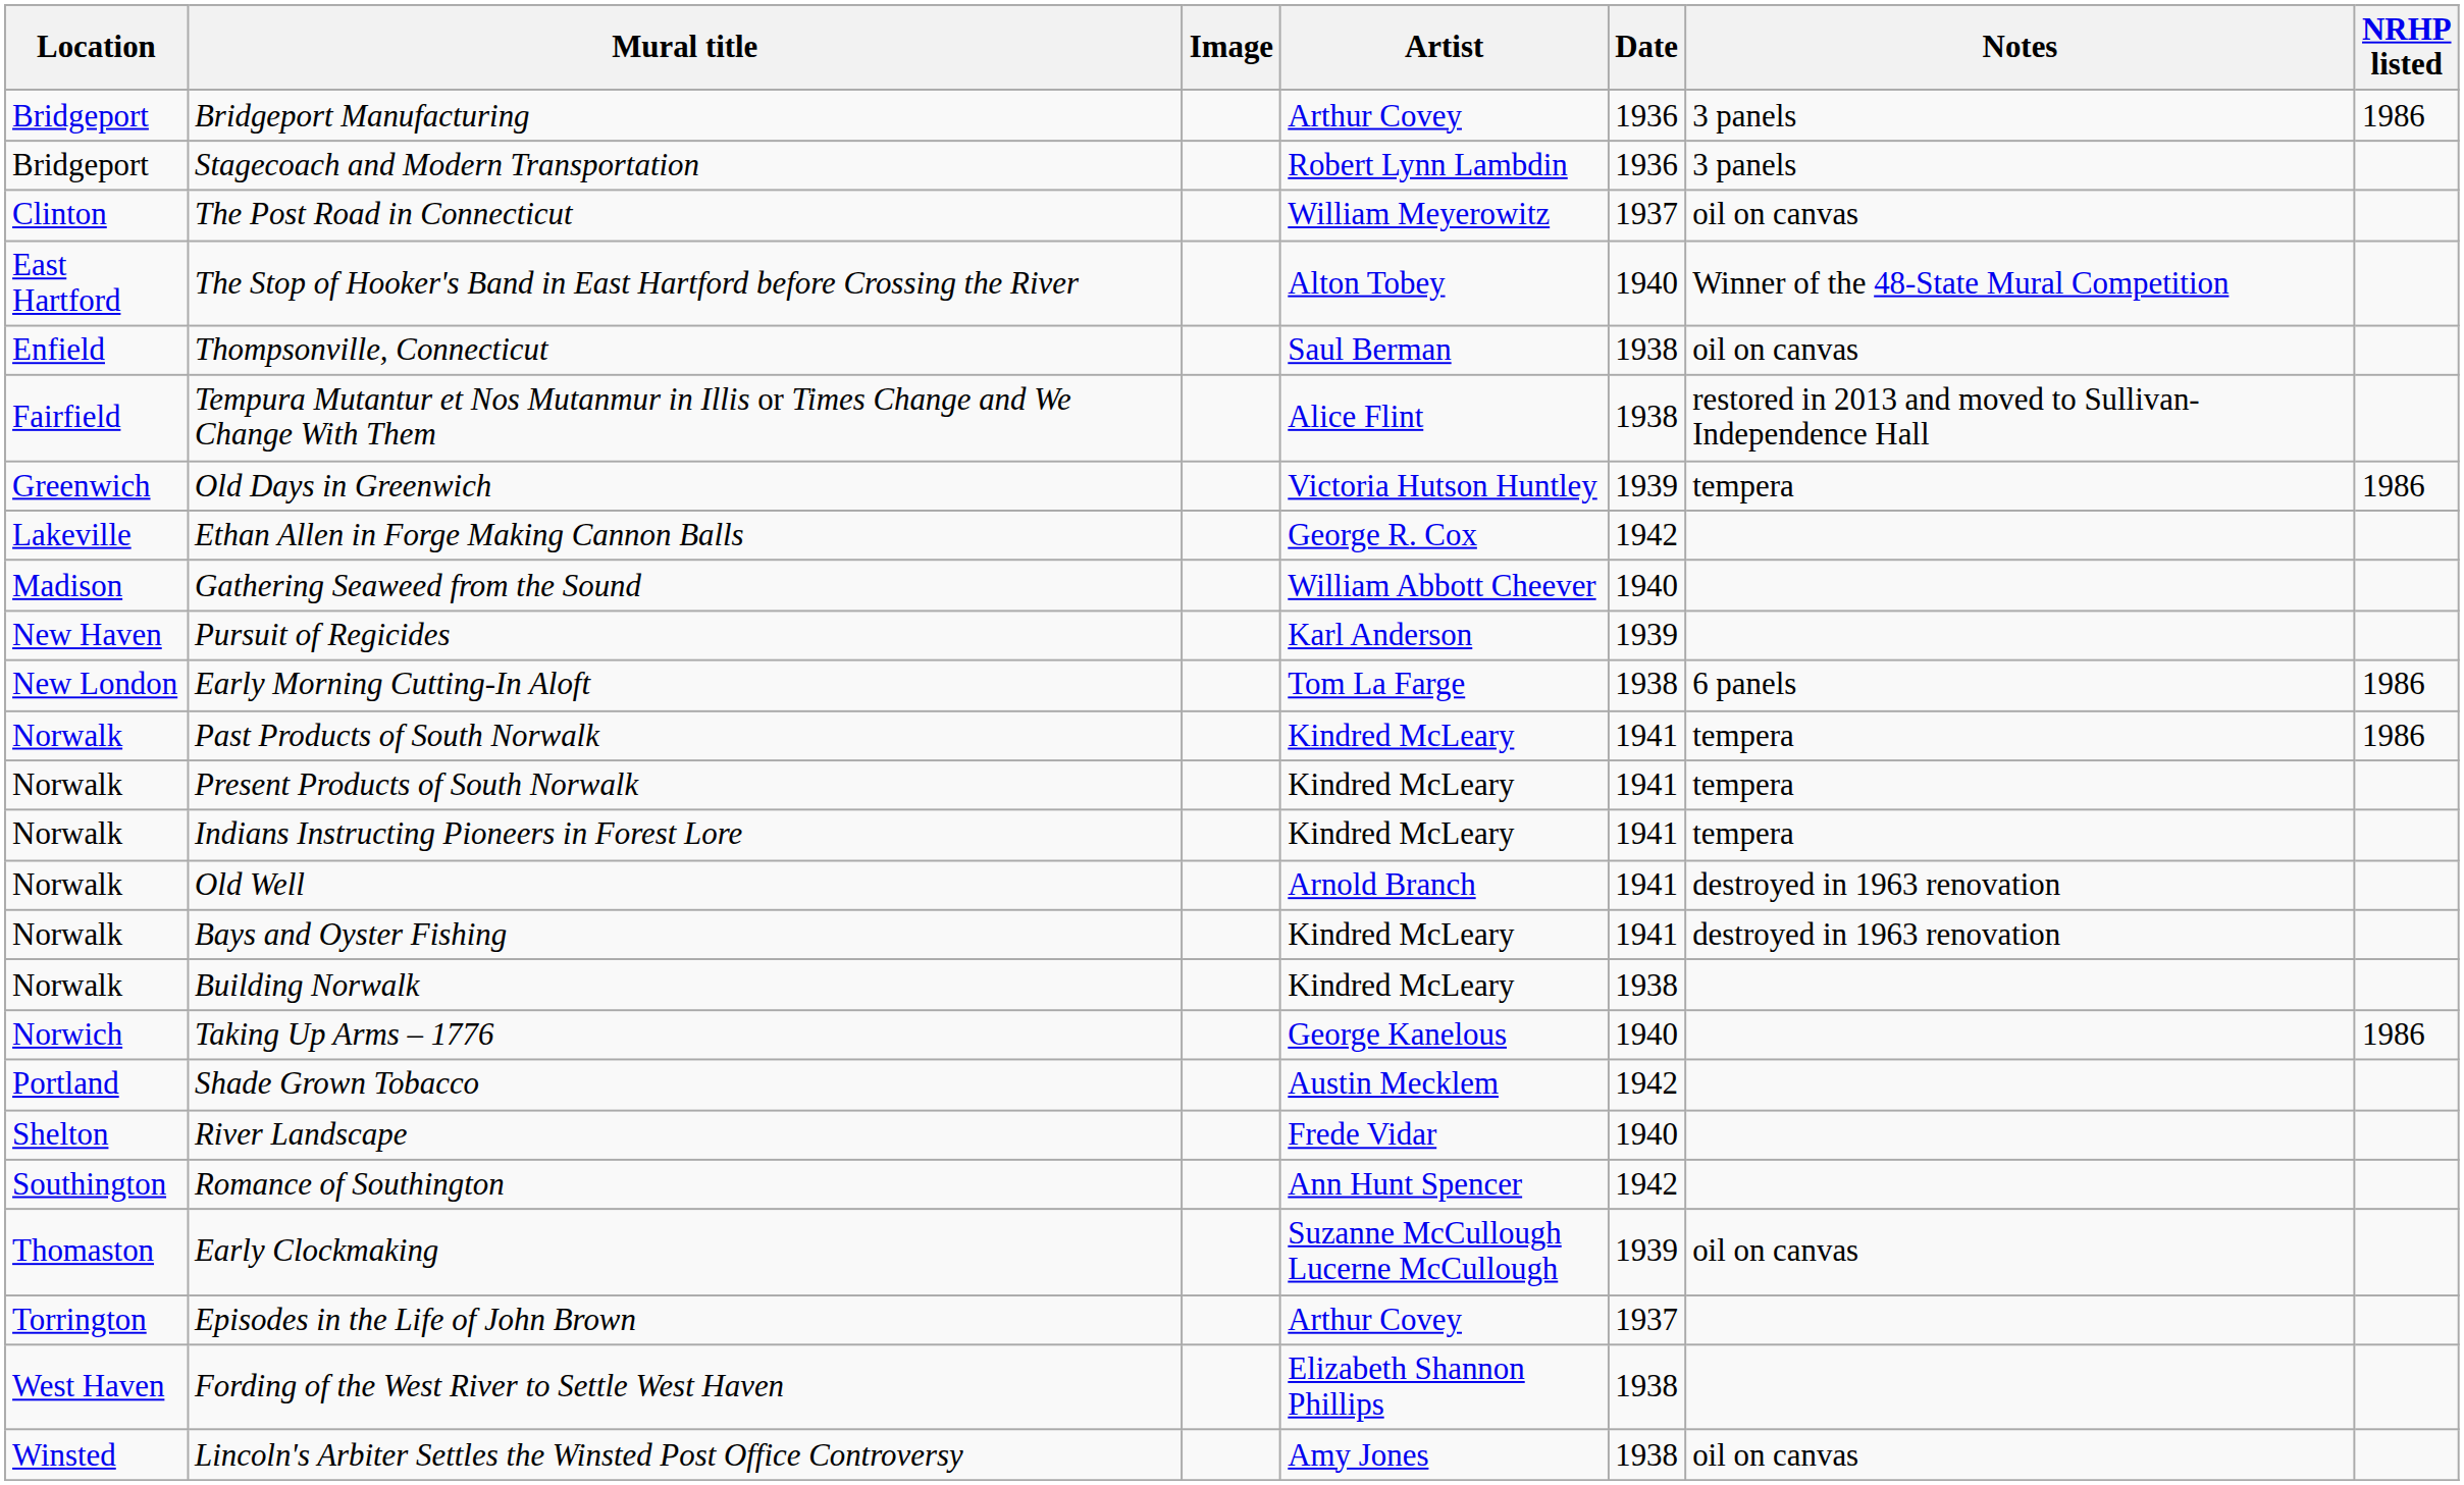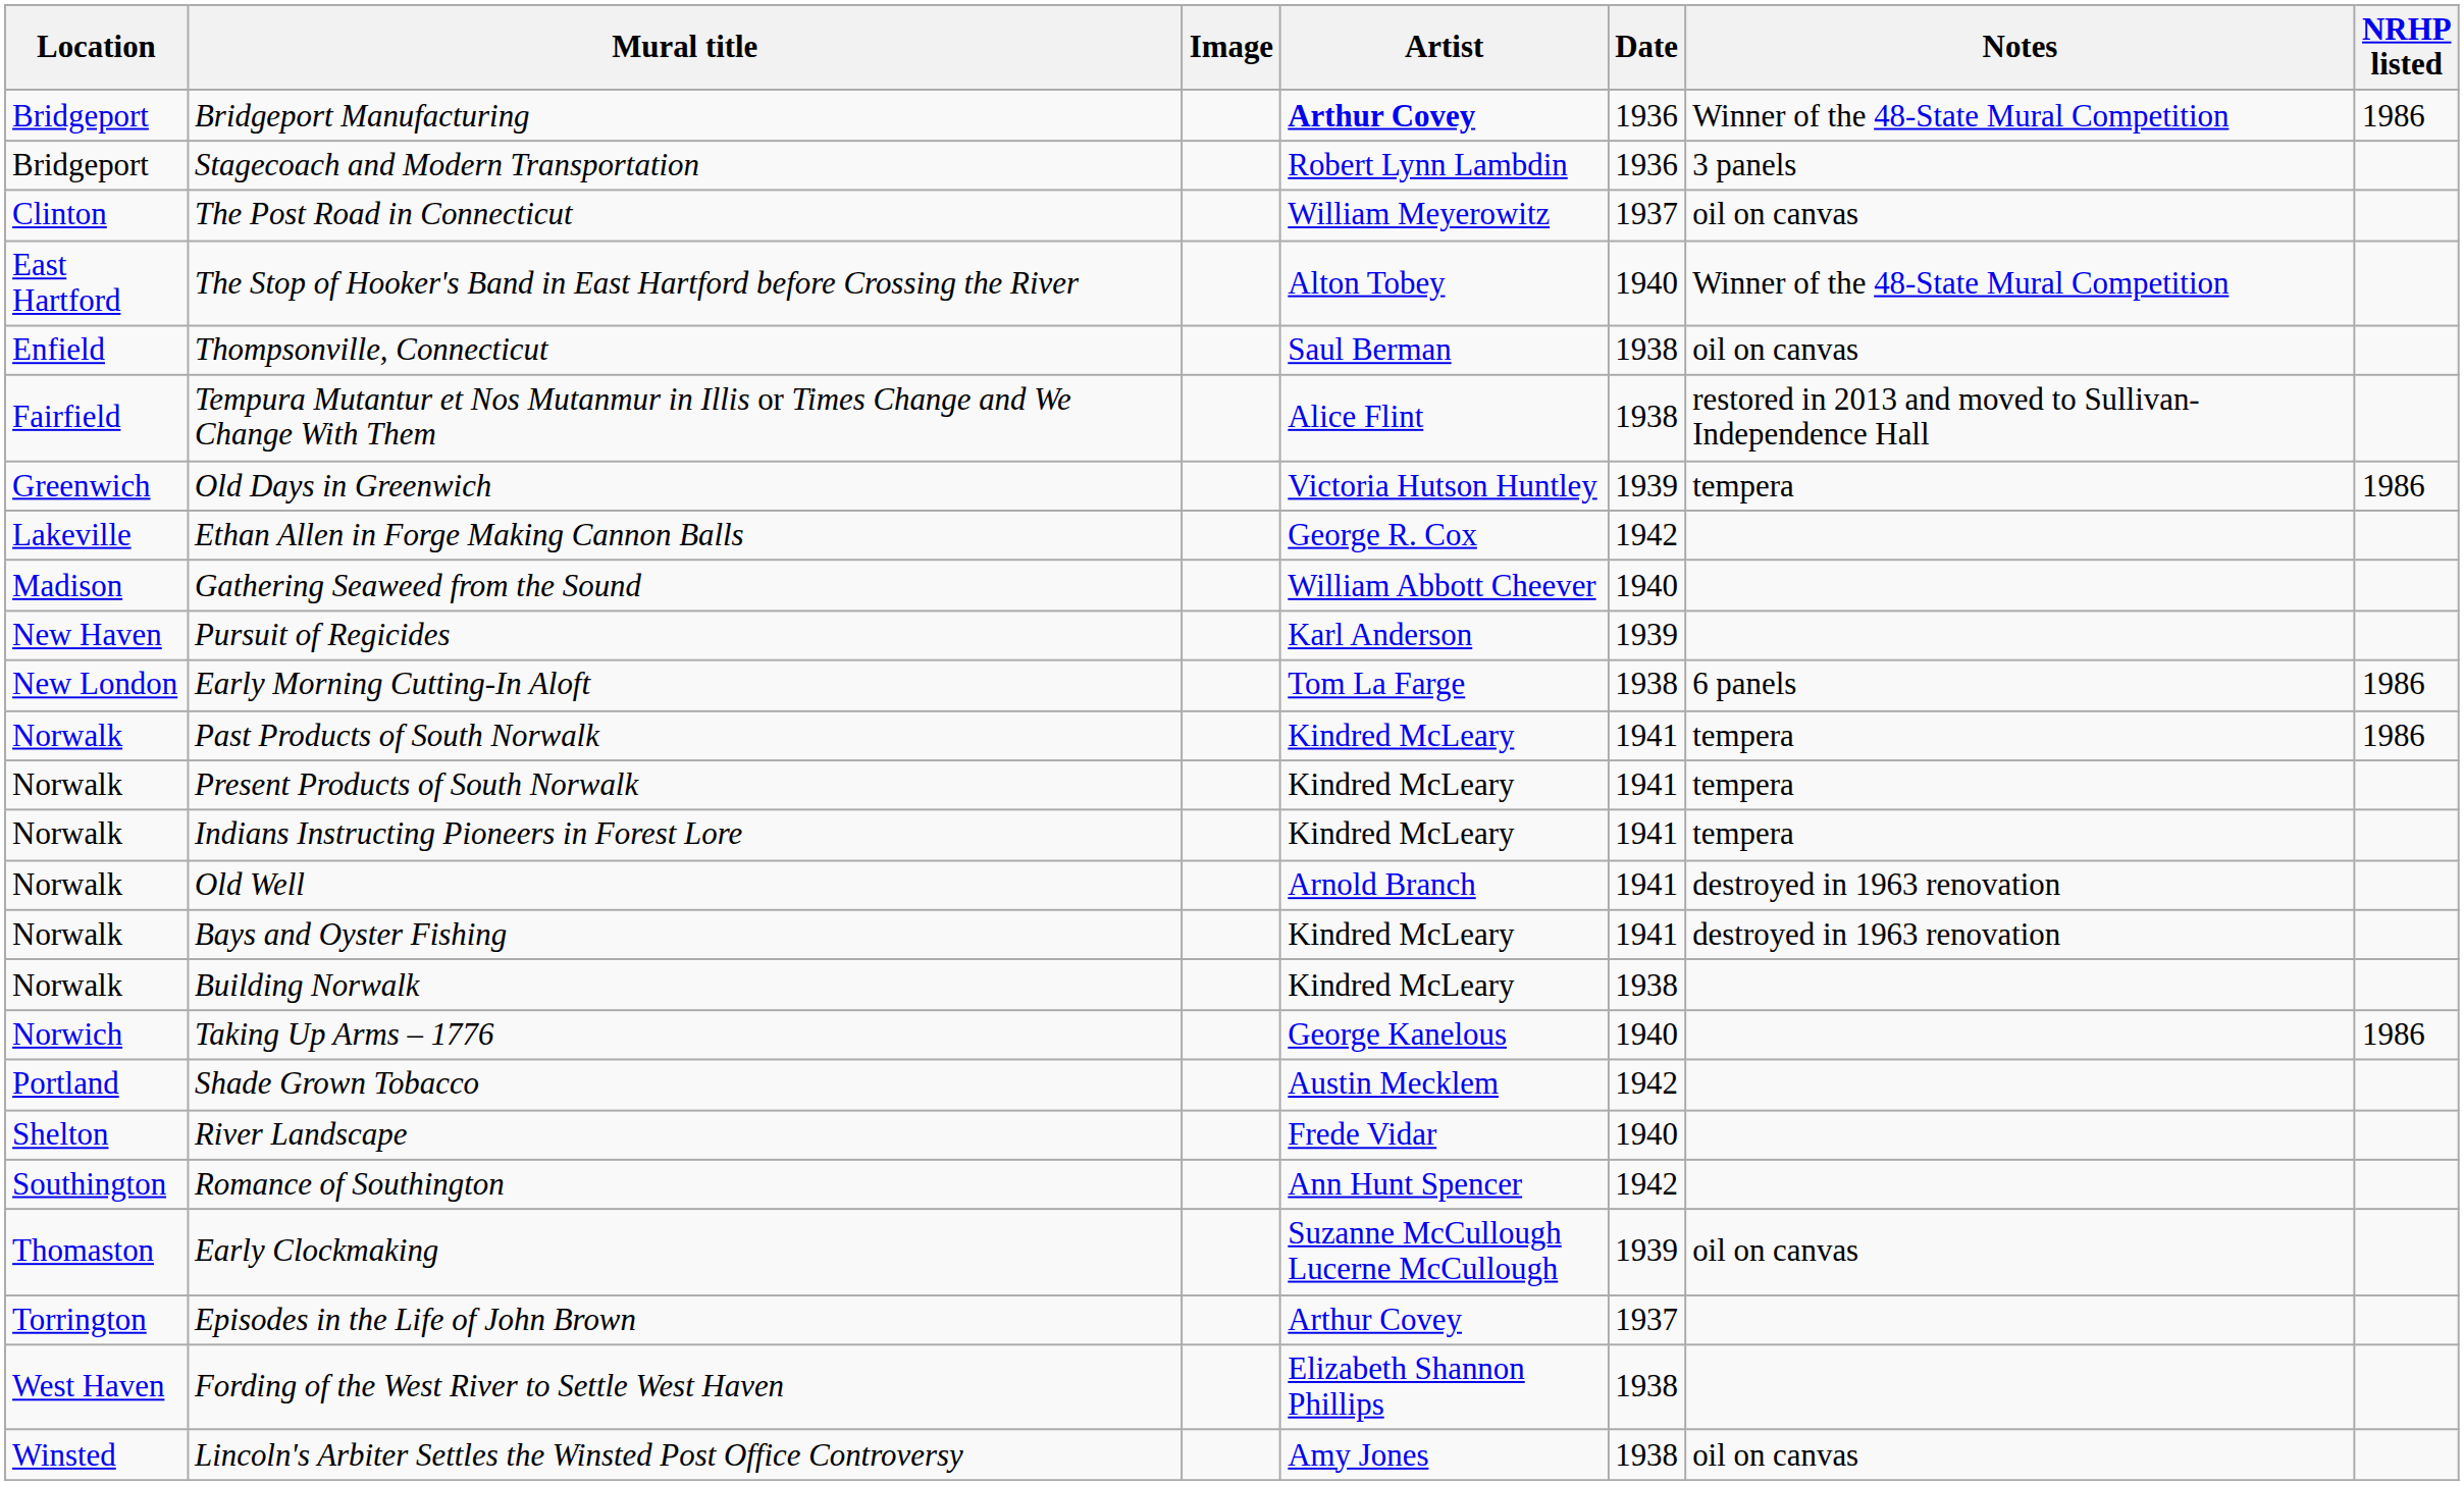 <table class="wikitable sortable">
 <tr>
 <th>Location</th>
 <th>Mural title</th>
 <th>Image</th>
 <th>Artist</th>
 <th>Date</th>
 <th>Notes</th>
 <th><a href='#'>NRHP</a><br>listed</th>
 </tr>
 <tr>
 <td><a href='#'>Bridgeport</a></td>
 <td><em>Bridgeport Manufacturing</em></td>
 <td></td>
-<td><a href='#'>Arthur Covey</a></td>
+<td><strong><a href='#'>Arthur Covey</a></strong></td>
 <td>1936</td>
-<td>3 panels</td>
+<td>Winner of the <a href='#'>48-State Mural Competition</a></td>
 <td>1986</td>
 </tr>
 <tr>
 <td>Bridgeport</td>
 <td><em>Stagecoach and Modern Transportation</em></td>
 <td></td>
 <td><a href='#'>Robert Lynn Lambdin</a></td>
 <td>1936</td>
 <td>3 panels</td>
 <td></td>
 </tr>
 <tr>
 <td><a href='#'>Clinton</a></td>
 <td><em>The Post Road in Connecticut</em></td>
 <td></td>
 <td><a href='#'>William Meyerowitz</a></td>
 <td>1937</td>
 <td>oil on canvas</td>
 <td></td>
 </tr>
 <tr>
 <td><a href='#'>East Hartford</a></td>
 <td><em>The Stop of Hooker's Band in East Hartford before Crossing the River</em></td>
 <td></td>
 <td><a href='#'>Alton Tobey</a></td>
 <td>1940</td>
 <td>Winner of the <a href='#'>48-State Mural Competition</a></td>
 <td></td>
 </tr>
 <tr>
 <td><a href='#'>Enfield</a></td>
 <td><em>Thompsonville, Connecticut</em></td>
 <td></td>
 <td><a href='#'>Saul Berman</a></td>
 <td>1938</td>
 <td>oil on canvas</td>
 <td></td>
 </tr>
 <tr>
 <td><a href='#'>Fairfield</a></td>
 <td><em>Tempura Mutantur et Nos Mutanmur in Illis</em> or  <em>Times Change and We Change With Them</em></td>
 <td></td>
 <td><a href='#'>Alice Flint</a></td>
 <td>1938</td>
 <td>restored in 2013 and moved to Sullivan-Independence Hall</td>
 <td></td>
 </tr>
 <tr>
 <td><a href='#'>Greenwich</a></td>
 <td><em>Old Days in Greenwich</em></td>
 <td></td>
 <td><a href='#'>Victoria Hutson Huntley</a></td>
 <td>1939</td>
 <td>tempera</td>
 <td>1986</td>
 </tr>
 <tr>
 <td><a href='#'>Lakeville</a></td>
 <td><em>Ethan Allen in Forge Making Cannon Balls</em></td>
 <td></td>
 <td><a href='#'>George R. Cox</a></td>
 <td>1942</td>
 <td></td>
 <td></td>
 </tr>
 <tr>
 <td><a href='#'>Madison</a></td>
 <td><em>Gathering Seaweed from the Sound</em></td>
 <td></td>
 <td><a href='#'>William Abbott Cheever</a></td>
 <td>1940</td>
 <td></td>
 <td></td>
 </tr>
 <tr>
 <td><a href='#'>New Haven</a></td>
 <td><em>Pursuit of Regicides</em></td>
 <td></td>
 <td><a href='#'>Karl Anderson</a></td>
 <td>1939</td>
 <td></td>
 <td></td>
 </tr>
 <tr>
 <td><a href='#'>New London</a></td>
 <td><em>Early Morning Cutting-In Aloft</em></td>
 <td></td>
 <td><a href='#'>Tom La Farge</a></td>
 <td>1938</td>
 <td>6 panels</td>
 <td>1986</td>
 </tr>
 <tr>
 <td><a href='#'>Norwalk</a></td>
 <td><em>Past Products of South Norwalk</em></td>
 <td></td>
 <td><a href='#'>Kindred McLeary</a></td>
 <td>1941</td>
 <td>tempera</td>
 <td>1986</td>
 </tr>
 <tr>
 <td>Norwalk</td>
 <td><em>Present Products of South Norwalk</em></td>
 <td></td>
 <td>Kindred McLeary</td>
 <td>1941</td>
 <td>tempera</td>
 <td></td>
 </tr>
 <tr>
 <td>Norwalk</td>
 <td><em>Indians Instructing Pioneers in Forest Lore</em></td>
 <td></td>
 <td>Kindred McLeary</td>
 <td>1941</td>
 <td>tempera</td>
 <td></td>
 </tr>
 <tr>
 <td>Norwalk</td>
 <td><em>Old Well</em></td>
 <td></td>
 <td><a href='#'>Arnold Branch</a></td>
 <td>1941</td>
 <td>destroyed in 1963 renovation</td>
 <td></td>
 </tr>
 <tr>
 <td>Norwalk</td>
 <td><em>Bays and Oyster Fishing</em></td>
 <td></td>
 <td>Kindred McLeary</td>
 <td>1941</td>
 <td>destroyed in 1963 renovation</td>
 <td></td>
 </tr>
 <tr>
 <td>Norwalk</td>
 <td><em>Building Norwalk</em></td>
 <td></td>
 <td>Kindred McLeary</td>
 <td>1938</td>
 <td></td>
 <td></td>
 </tr>
 <tr>
 <td><a href='#'>Norwich</a></td>
 <td><em>Taking Up Arms – 1776</em></td>
 <td></td>
 <td><a href='#'>George Kanelous</a></td>
 <td>1940</td>
 <td></td>
 <td>1986</td>
 </tr>
 <tr>
 <td><a href='#'>Portland</a></td>
 <td><em>Shade Grown Tobacco</em></td>
 <td></td>
 <td><a href='#'>Austin Mecklem</a></td>
 <td>1942</td>
 <td></td>
 <td></td>
 </tr>
 <tr>
 <td><a href='#'>Shelton</a></td>
 <td><em>River Landscape</em></td>
 <td></td>
 <td><a href='#'>Frede Vidar</a></td>
 <td>1940</td>
 <td></td>
 <td></td>
 </tr>
 <tr>
 <td><a href='#'>Southington</a></td>
 <td><em>Romance of Southington</em></td>
 <td></td>
 <td><a href='#'>Ann Hunt Spencer</a></td>
 <td>1942</td>
 <td></td>
 <td></td>
 </tr>
 <tr>
 <td><a href='#'>Thomaston</a></td>
 <td><em>Early Clockmaking</em></td>
 <td></td>
 <td><a href='#'>Suzanne McCullough</a> <br><a href='#'>Lucerne McCullough</a></td>
 <td>1939</td>
 <td>oil on canvas</td>
 <td></td>
 </tr>
 <tr>
 <td><a href='#'>Torrington</a></td>
 <td><em>Episodes in the Life of John Brown</em></td>
 <td></td>
 <td><a href='#'>Arthur Covey</a></td>
 <td>1937</td>
 <td></td>
 <td></td>
 </tr>
 <tr>
 <td><a href='#'>West Haven</a></td>
 <td><em>Fording of the West River to Settle West Haven</em></td>
 <td></td>
 <td><a href='#'>Elizabeth Shannon Phillips</a></td>
 <td>1938</td>
 <td></td>
 <td></td>
 </tr>
 <tr>
 <td><a href='#'>Winsted</a></td>
 <td><em>Lincoln's Arbiter Settles the Winsted Post Office Controversy</em></td>
 <td></td>
 <td><a href='#'>Amy Jones</a></td>
 <td>1938</td>
 <td>oil on canvas</td>
 <td></td>
 </tr>
 <tr>
 </tr>
 </table>
